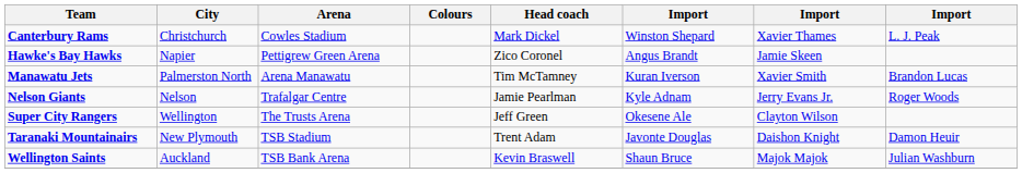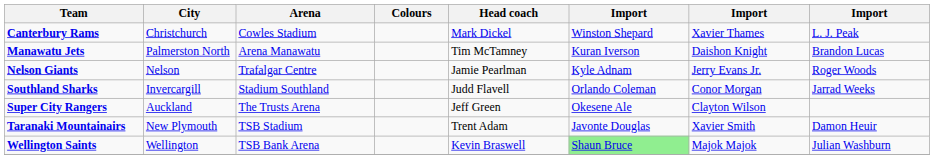 <table class="wikitable" style="width:99%; text-align:left">
 <tr>
 <th style="width:15%">Team</th>
 <th style="width:10%">City</th>
 <th style="width:15%">Arena</th>
 <th style="width:8%">Colours</th>
 <th style="width:13%">Head coach</th>
 <th style="width:13%">Import</th>
 <th style="width:13%">Import</th>
 <th style="width:13%">Import</th>
 </tr>
 <tr>
 <td><strong><a href='#'>Canterbury Rams</a></strong></td>
 <td><a href='#'>Christchurch</a></td>
 <td><a href='#'>Cowles Stadium</a></td>
 <td> </td>
 <td> <a href='#'>Mark Dickel</a></td>
 <td> <a href='#'>Winston Shepard</a></td>
 <td> <a href='#'>Xavier Thames</a></td>
 <td> <a href='#'>L. J. Peak</a></td>
 </tr>
 <tr>
-<td><strong><a href='#'>Hawke's Bay Hawks</a></strong></td>
-<td><a href='#'>Napier</a></td>
-<td><a href='#'>Pettigrew Green Arena</a></td>
-<td>  </td>
-<td> Zico Coronel</td>
-<td> <a href='#'>Angus Brandt</a></td>
-<td> <a href='#'>Jamie Skeen</a></td>
-<td></td>
-</tr>
-<tr>
 <td><strong><a href='#'>Manawatu Jets</a></strong></td>
 <td><a href='#'>Palmerston North</a></td>
 <td><a href='#'>Arena Manawatu</a></td>
 <td>  </td>
 <td> Tim McTamney</td>
 <td> <a href='#'>Kuran Iverson</a></td>
-<td> <a href='#'>Xavier Smith</a></td>
+<td> <a href='#'>Daishon Knight</a></td>
 <td> <a href='#'>Brandon Lucas</a></td>
 </tr>
 <tr>
 <td><strong><a href='#'>Nelson Giants</a></strong></td>
 <td><a href='#'>Nelson</a></td>
 <td><a href='#'>Trafalgar Centre</a></td>
 <td> </td>
 <td> Jamie Pearlman</td>
 <td> <a href='#'>Kyle Adnam</a></td>
 <td> <a href='#'>Jerry Evans Jr.</a></td>
 <td> <a href='#'>Roger Woods</a></td>
 </tr>
 <tr>
+<td><strong><a href='#'>Southland Sharks</a></strong></td>
+<td><a href='#'>Invercargill</a></td>
+<td><a href='#'>Stadium Southland</a></td>
+<td>  </td>
+<td> Judd Flavell</td>
+<td> <a href='#'>Orlando Coleman</a></td>
+<td> <a href='#'>Conor Morgan</a></td>
+<td> <a href='#'>Jarrad Weeks</a></td>
+</tr>
+<tr>
 <td><strong><a href='#'>Super City Rangers</a></strong></td>
-<td><a href='#'>Wellington</a></td>
+<td><a href='#'>Auckland</a></td>
 <td><a href='#'>The Trusts Arena</a></td>
 <td>  </td>
 <td> Jeff Green</td>
 <td> <a href='#'>Okesene Ale</a></td>
 <td> <a href='#'>Clayton Wilson</a></td>
 <td></td>
 </tr>
 <tr>
 <td><strong><a href='#'>Taranaki Mountainairs</a></strong></td>
 <td><a href='#'>New Plymouth</a></td>
 <td><a href='#'>TSB Stadium</a></td>
 <td> </td>
 <td> Trent Adam</td>
 <td> <a href='#'>Javonte Douglas</a></td>
-<td> <a href='#'>Daishon Knight</a></td>
+<td> <a href='#'>Xavier Smith</a></td>
 <td> <a href='#'>Damon Heuir</a></td>
 </tr>
 <tr>
 <td><strong><a href='#'>Wellington Saints</a></strong></td>
-<td><a href='#'>Auckland</a></td>
+<td><a href='#'>Wellington</a></td>
 <td><a href='#'>TSB Bank Arena</a></td>
 <td> </td>
 <td> <a href='#'>Kevin Braswell</a></td>
-<td> <a href='#'>Shaun Bruce</a></td>
+<td style="background: lightgreen;"> <a href='#'>Shaun Bruce</a></td>
 <td> <a href='#'>Majok Majok</a></td>
 <td> <a href='#'>Julian Washburn</a></td>
 </tr>
 <tr>
 </tr>
 </table>
